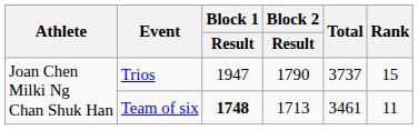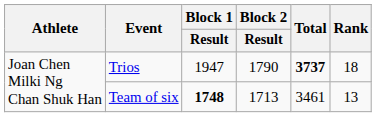 <table class=wikitable style=font-size:90%;text-align:center>
 <tr>
 <th rowspan="2">Athlete</th>
 <th rowspan="2">Event</th>
 <th>Block 1</th>
 <th>Block 2</th>
 <th rowspan="2">Total</th>
 <th rowspan="2">Rank</th>
 </tr>
 <tr style="font-size:95%">
 <th>Result</th>
 <th>Result</th>
 </tr>
 <tr>
 <td align=left rowspan=2>Joan Chen<br>Milki Ng<br>Chan Shuk Han</td>
 <td align=left><a href='#'>Trios</a></td>
 <td>1947</td>
 <td>1790</td>
-<td>3737</td>
-<td>15</td>
+<td><strong>3737</strong></td>
+<td>18</td>
 </tr>
 <tr>
 <td align=left><a href='#'>Team of six</a></td>
 <td><strong>1748</strong></td>
 <td>1713</td>
 <td>3461</td>
-<td>11</td>
+<td>13</td>
 </tr>
 </table>
